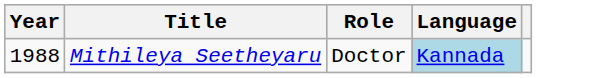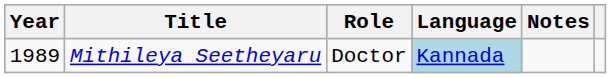 <table class="wikitable sortable" style="text-align:left" cellpadding="1">
 <tr>
 <th scope="col">Year</th>
 <th scope="col">Title</th>
 <th scope="col">Role</th>
 <th scope="col">Language</th>
+<th scope="col" class="unsortable">Notes</th>
 <th scope="col" class="unsortable"></th>
 </tr>
 <tr>
-<td rowspan="1">1988</td>
+<td rowspan="1">1989</td>
 <td><em><a href='#'>Mithileya Seetheyaru</a></em></td>
 <td>Doctor</td>
 <td style="background: lightblue;"><a href='#'>Kannada</a></td>
+<td></td>
 <td style="text-align: center;"></td>
 </tr>
 </table>
